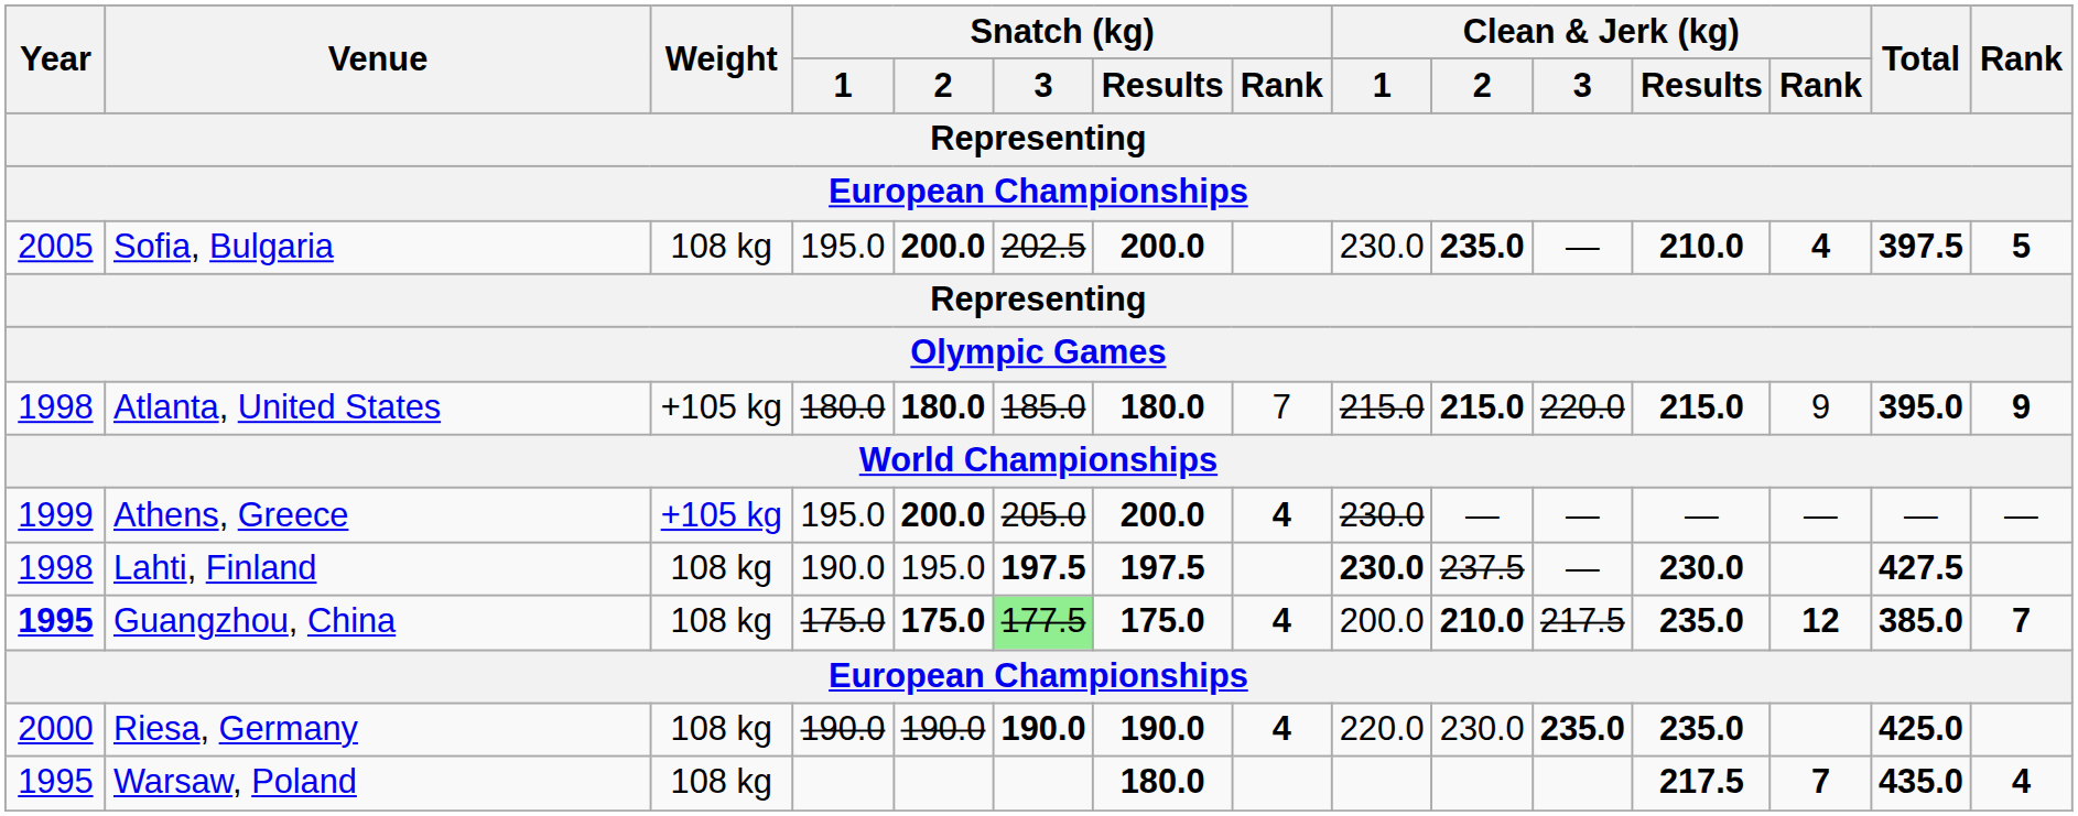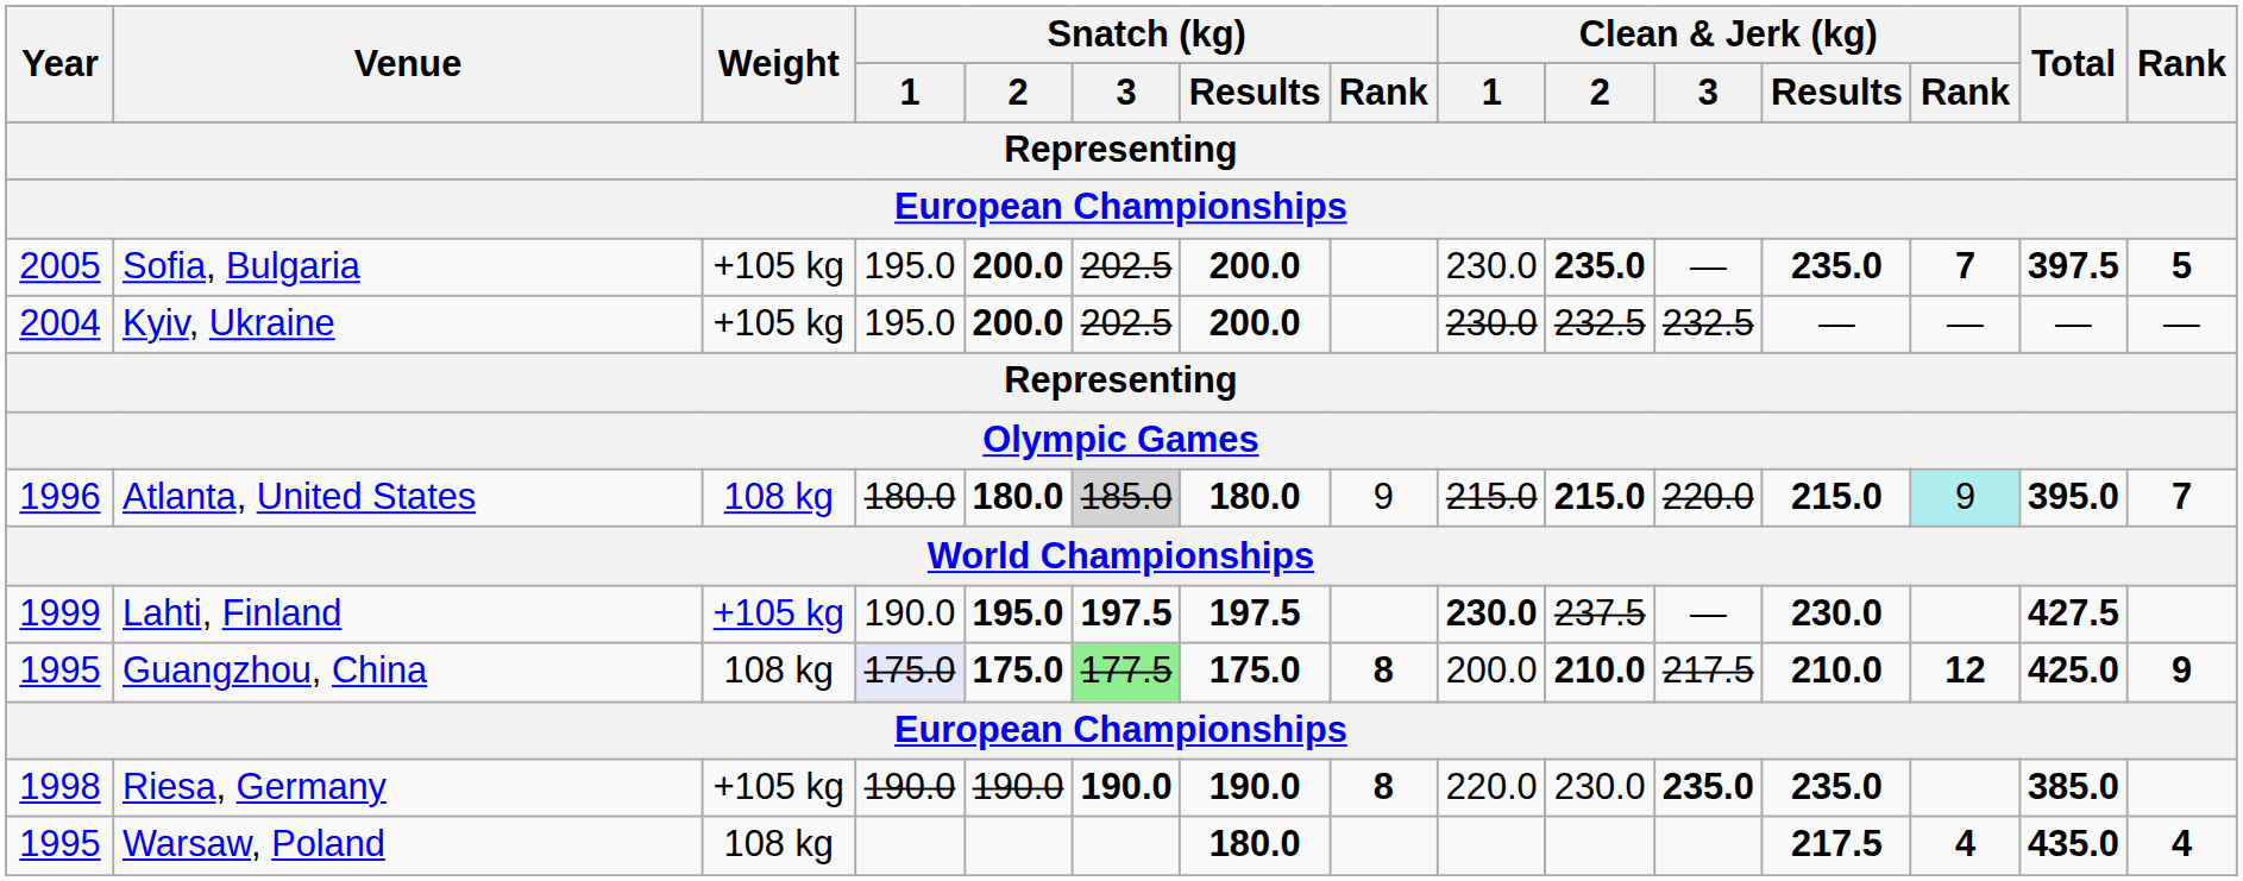 <table class = "wikitable" style="text-align:center;">
 <tr>
 <th rowspan=2 width=40>Year</th>
 <th rowspan=2 width=250>Venue</th>
 <th rowspan=2 width=60>Weight</th>
 <th colspan=5>Snatch (kg)</th>
 <th colspan=5>Clean & Jerk (kg)</th>
 <th rowspan=2 width=40>Total</th>
 <th rowspan=2 width=40>Rank</th>
 </tr>
 <tr>
 <th width=40>1</th>
 <th width=40>2</th>
 <th width=40>3</th>
 <th width=40>Results</th>
 <th width=40>Rank</th>
 <th width=40>1</th>
 <th width=40>2</th>
 <th width=40>3</th>
 <th width=40>Results</th>
 <th width=40>Rank</th>
 </tr>
 <tr>
 <th colspan=15>Representing </th>
 </tr>
 <tr>
 <th colspan=15><a href='#'>European Championships</a></th>
 </tr>
 <tr>
 <td><a href='#'>2005</a></td>
 <td align=left> <a href='#'>Sofia</a>, <a href='#'>Bulgaria</a></td>
-<td>108 kg</td>
+<td>+105 kg</td>
 <td>195.0</td>
 <td><strong>200.0</strong></td>
 <td><s>202.5</s></td>
 <td><strong>200.0</strong></td>
 <td><strong></strong></td>
 <td>230.0</td>
 <td><strong>235.0</strong></td>
 <td>—</td>
-<td><strong>210.0</strong></td>
-<td><strong>4</strong></td>
+<td><strong>235.0</strong></td>
+<td><strong>7</strong></td>
 <td><strong>397.5</strong></td>
 <td><strong>5</strong></td>
+</tr>
+<tr>
+<td><a href='#'>2004</a></td>
+<td align=left> <a href='#'>Kyiv</a>, <a href='#'>Ukraine</a></td>
+<td>+105 kg</td>
+<td>195.0</td>
+<td><strong>200.0</strong></td>
+<td><s>202.5</s></td>
+<td><strong>200.0</strong></td>
+<td><strong></strong></td>
+<td><s>230.0</s></td>
+<td><s>232.5</s></td>
+<td><s>232.5</s></td>
+<td>—</td>
+<td>—</td>
+<td>—</td>
+<td>—</td>
 </tr>
 <tr>
 <th colspan=15>Representing </th>
 </tr>
 <tr>
 <th colspan=15><a href='#'>Olympic Games</a></th>
 </tr>
 <tr>
-<td><a href='#'>1998</a></td>
+<td><a href='#'>1996</a></td>
 <td align=left> <a href='#'>Atlanta</a>, <a href='#'>United States</a></td>
-<td>+105 kg</td>
+<td><a href='#'>108 kg</a></td>
 <td><s>180.0</s></td>
 <td><strong>180.0</strong></td>
-<td><s>185.0</s></td>
+<td style="background: lightgrey;"><s>185.0</s></td>
 <td><strong>180.0</strong></td>
-<td>7</td>
+<td>9</td>
 <td><s>215.0</s></td>
 <td><strong>215.0</strong></td>
 <td><s>220.0</s></td>
 <td><strong>215.0</strong></td>
-<td>9</td>
+<td style="background: paleturquoise;">9</td>
 <td><strong>395.0</strong></td>
-<td><strong>9</strong></td>
+<td><strong>7</strong></td>
 </tr>
 <tr>
 <th colspan=15><a href='#'>World Championships</a></th>
 </tr>
 <tr>
 <td><a href='#'>1999</a></td>
-<td align=left> <a href='#'>Athens</a>, <a href='#'>Greece</a></td>
+<td align=left> <a href='#'>Lahti</a>, <a href='#'>Finland</a></td>
 <td><a href='#'>+105 kg</a></td>
-<td>195.0</td>
-<td><strong>200.0</strong></td>
-<td><s>205.0</s></td>
-<td><strong>200.0</strong></td>
-<td><strong>4</strong></td>
-<td><s>230.0</s></td>
-<td>—</td>
-<td>—</td>
-<td>—</td>
-<td>—</td>
-<td>—</td>
-<td>—</td>
-</tr>
-<tr>
-<td><a href='#'>1998</a></td>
-<td align=left> <a href='#'>Lahti</a>, <a href='#'>Finland</a></td>
-<td>108 kg</td>
 <td>190.0</td>
-<td>195.0</td>
+<td><strong>195.0</strong></td>
 <td><strong>197.5</strong></td>
 <td><strong>197.5</strong></td>
 <td><strong></strong></td>
 <td><strong>230.0</strong></td>
 <td><s>237.5</s></td>
 <td>—</td>
 <td><strong>230.0</strong></td>
 <td><strong></strong></td>
 <td><strong>427.5</strong></td>
 <td><strong></strong></td>
 </tr>
 <tr>
-<td><strong><a href='#'>1995</a></strong></td>
+<td><a href='#'>1995</a></td>
 <td align=left> <a href='#'>Guangzhou</a>, <a href='#'>China</a></td>
 <td>108 kg</td>
-<td><s>175.0</s></td>
+<td style="background: lavender;"><s>175.0</s></td>
 <td><strong>175.0</strong></td>
 <td style="background: lightgreen;"><s>177.5</s></td>
 <td><strong>175.0</strong></td>
-<td><strong>4</strong></td>
+<td><strong>8</strong></td>
 <td>200.0</td>
 <td><strong>210.0</strong></td>
 <td><s>217.5</s></td>
-<td><strong>235.0</strong></td>
+<td><strong>210.0</strong></td>
 <td><strong>12</strong></td>
-<td><strong>385.0</strong></td>
-<td><strong>7</strong></td>
+<td><strong>425.0</strong></td>
+<td><strong>9</strong></td>
 </tr>
 <tr>
 <th colspan=15><a href='#'>European Championships</a></th>
 </tr>
 <tr>
-<td><a href='#'>2000</a></td>
+<td><a href='#'>1998</a></td>
 <td align=left> <a href='#'>Riesa</a>, <a href='#'>Germany</a></td>
-<td>108 kg</td>
+<td>+105 kg</td>
 <td><s>190.0</s></td>
 <td><s>190.0</s></td>
 <td><strong>190.0</strong></td>
 <td><strong>190.0</strong></td>
-<td><strong>4</strong></td>
+<td><strong>8</strong></td>
 <td>220.0</td>
 <td>230.0</td>
 <td><strong>235.0</strong></td>
 <td><strong>235.0</strong></td>
 <td><strong></strong></td>
-<td><strong>425.0</strong></td>
+<td><strong>385.0</strong></td>
 <td><strong></strong></td>
 </tr>
 <tr>
 <td><a href='#'>1995</a></td>
 <td align=left> <a href='#'>Warsaw</a>, <a href='#'>Poland</a></td>
 <td>108 kg</td>
 <td></td>
 <td></td>
 <td></td>
 <td><strong>180.0</strong></td>
 <td><strong></strong></td>
 <td></td>
 <td></td>
 <td></td>
 <td><strong>217.5</strong></td>
-<td><strong>7</strong></td>
+<td><strong>4</strong></td>
 <td><strong>435.0</strong></td>
 <td><strong>4</strong></td>
 </tr>
 <tr>
 </tr>
 </table>
